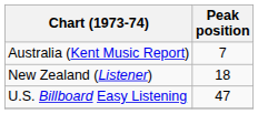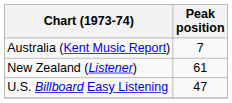 <table class="wikitable">
 <tr>
 <th>Chart (1973-74)</th>
 <th>Peak<br>position</th>
 </tr>
 <tr>
 <td>Australia (<a href='#'>Kent Music Report</a>)</td>
 <td style="text-align:center;">7</td>
 </tr>
 <tr>
 <td>New Zealand (<em><a href='#'>Listener</a></em>)</td>
-<td style="text-align:center;">18</td>
+<td style="text-align:center;">61</td>
 </tr>
 <tr>
 <td>U.S. <em><a href='#'>Billboard</a></em> <a href='#'>Easy Listening</a></td>
 <td style="text-align:center;">47</td>
 </tr>
 <tr>
 </tr>
 </table>
